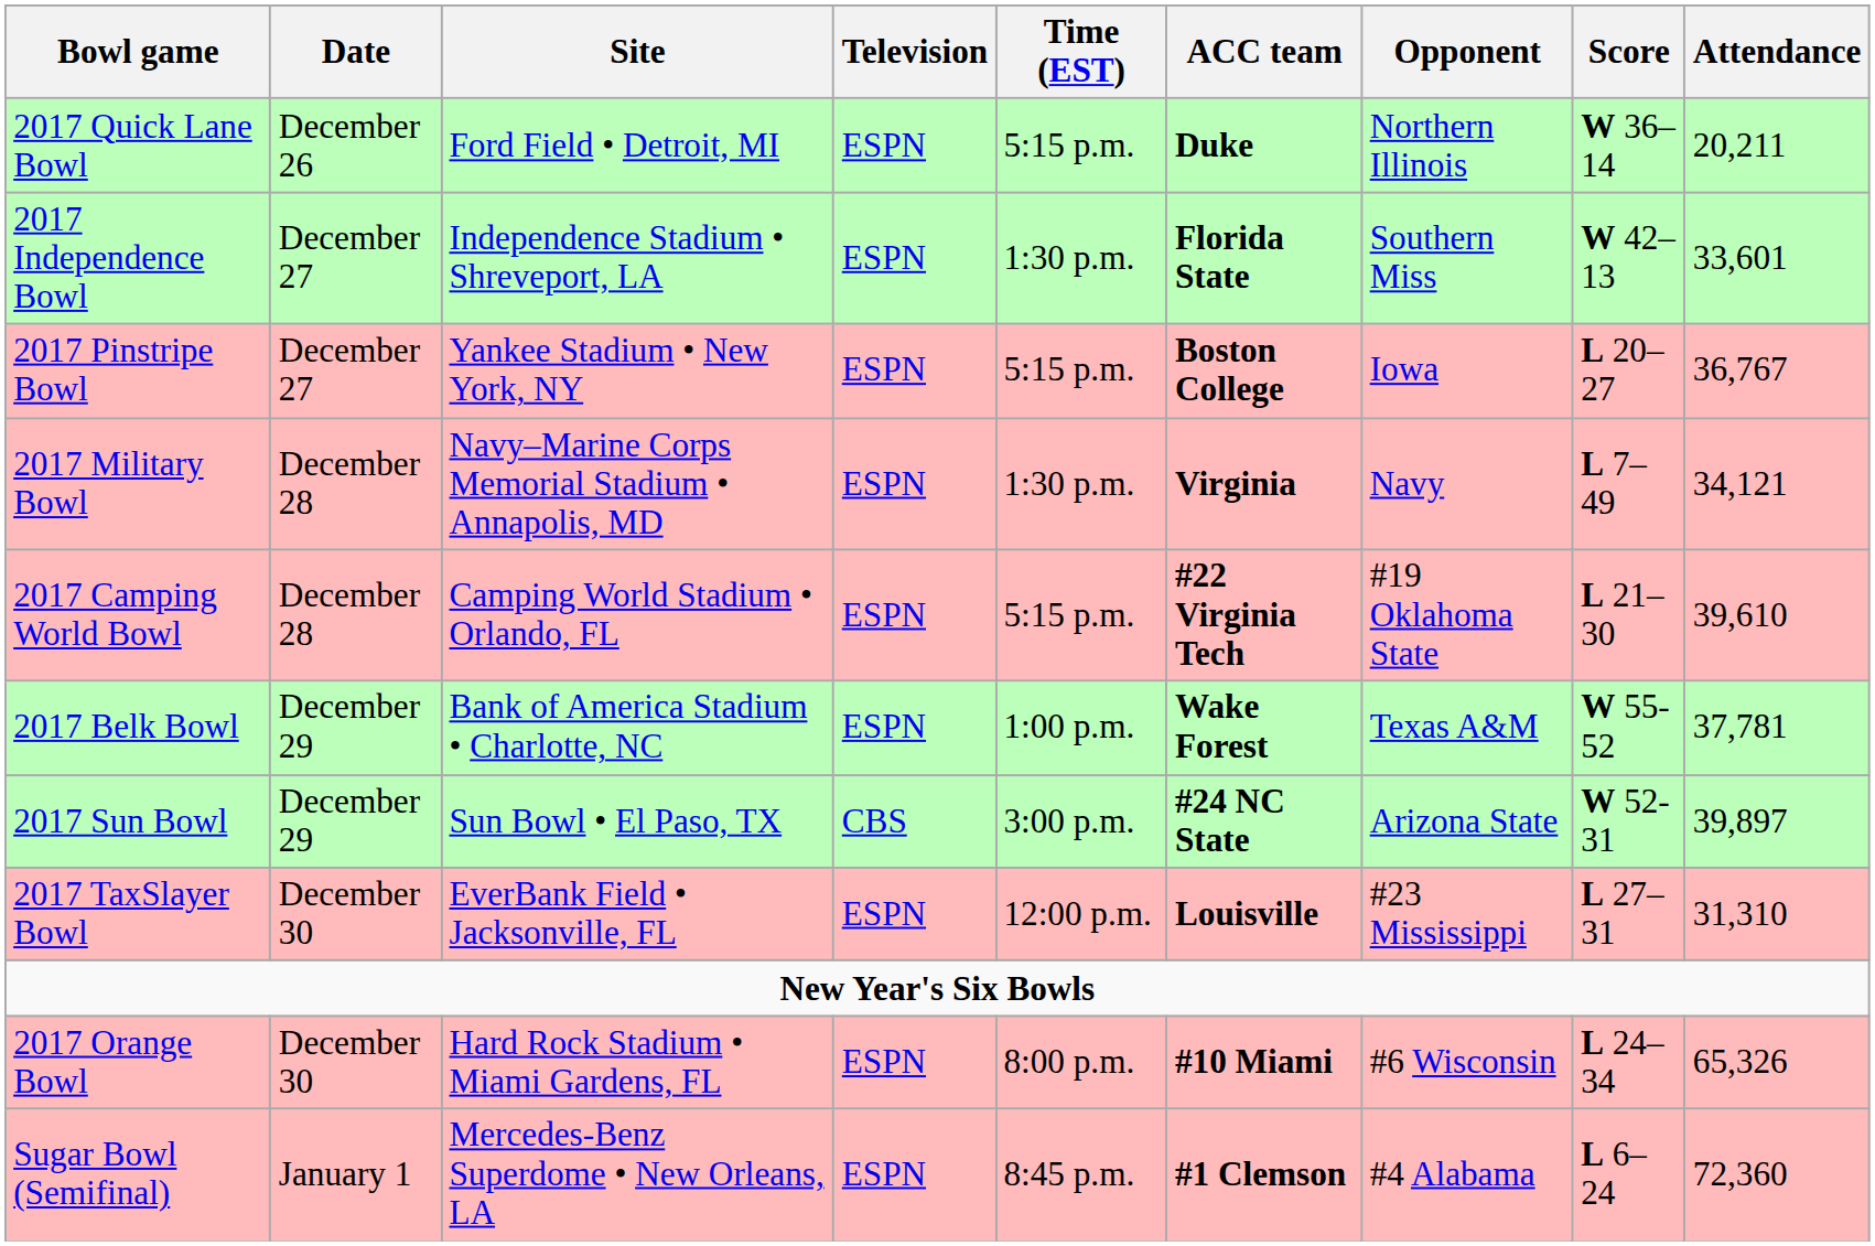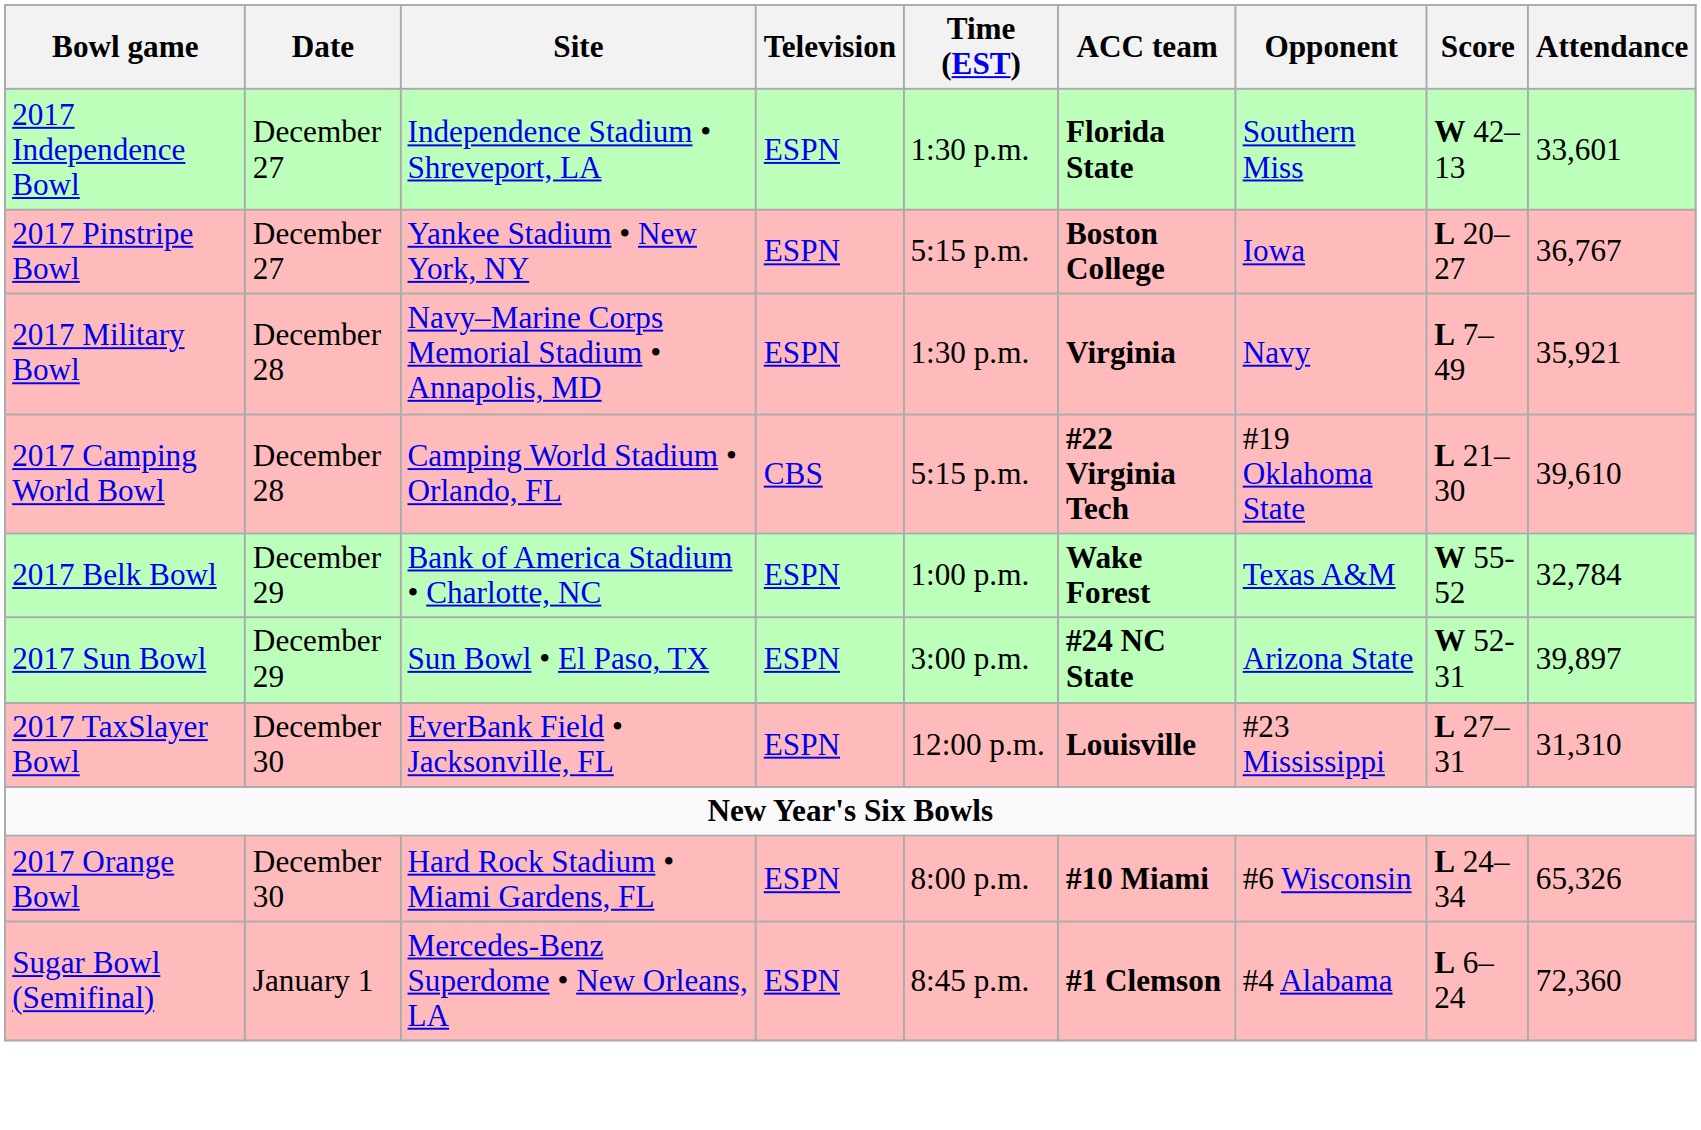 <table class="wikitable">
 <tr>
 <th>Bowl game</th>
 <th>Date</th>
 <th>Site</th>
 <th>Television</th>
 <th>Time (<a href='#'>EST</a>)</th>
 <th>ACC team</th>
 <th>Opponent</th>
 <th>Score</th>
 <th>Attendance</th>
-</tr>
-<tr style="background:#bfb;">
-<td><a href='#'>2017 Quick Lane Bowl</a></td>
-<td>December 26</td>
-<td><a href='#'>Ford Field</a> • <a href='#'>Detroit, MI</a></td>
-<td><a href='#'>ESPN</a></td>
-<td>5:15 p.m.</td>
-<td><strong>Duke</strong></td>
-<td><a href='#'>Northern Illinois</a></td>
-<td><strong>W</strong> 36–14</td>
-<td>20,211</td>
 </tr>
 <tr style="background:#bfb;">
 <td><a href='#'>2017 Independence Bowl</a></td>
 <td>December 27</td>
 <td><a href='#'>Independence Stadium</a> • <a href='#'>Shreveport, LA</a></td>
 <td><a href='#'>ESPN</a></td>
 <td>1:30 p.m.</td>
 <td><strong>Florida State</strong></td>
 <td><a href='#'>Southern Miss</a></td>
 <td><strong>W</strong> 42–13</td>
 <td>33,601</td>
 </tr>
 <tr style="background:#fbb;">
 <td><a href='#'>2017 Pinstripe Bowl</a></td>
 <td>December 27</td>
 <td><a href='#'>Yankee Stadium</a> • <a href='#'>New York, NY</a></td>
 <td><a href='#'>ESPN</a></td>
 <td>5:15 p.m.</td>
 <td><strong>Boston College</strong></td>
 <td><a href='#'>Iowa</a></td>
 <td><strong>L</strong> 20–27</td>
 <td>36,767</td>
 </tr>
 <tr style="background:#fbb;">
 <td><a href='#'>2017 Military Bowl</a></td>
 <td>December 28</td>
 <td><a href='#'>Navy–Marine Corps Memorial Stadium</a> • <a href='#'>Annapolis, MD</a></td>
 <td><a href='#'>ESPN</a></td>
 <td>1:30 p.m.</td>
 <td><strong>Virginia</strong></td>
 <td><a href='#'>Navy</a></td>
 <td><strong>L</strong> 7–49</td>
-<td>34,121</td>
+<td>35,921</td>
 </tr>
 <tr style="background:#fbb;">
 <td><a href='#'>2017 Camping World Bowl</a></td>
 <td>December 28</td>
 <td><a href='#'>Camping World Stadium</a> • <a href='#'>Orlando, FL</a></td>
-<td><a href='#'>ESPN</a></td>
+<td><a href='#'>CBS</a></td>
 <td>5:15 p.m.</td>
 <td><strong>#22 Virginia Tech</strong></td>
 <td>#19 <a href='#'>Oklahoma State</a></td>
 <td><strong>L</strong> 21–30</td>
 <td>39,610</td>
 </tr>
 <tr style="background:#bfb;">
 <td><a href='#'>2017 Belk Bowl</a></td>
 <td>December 29</td>
 <td><a href='#'>Bank of America Stadium</a> • <a href='#'>Charlotte, NC</a></td>
 <td><a href='#'>ESPN</a></td>
 <td>1:00 p.m.</td>
 <td><strong>Wake Forest</strong></td>
 <td><a href='#'>Texas A&M</a></td>
 <td><strong>W</strong> 55-52</td>
-<td>37,781</td>
+<td>32,784</td>
 </tr>
 <tr style="background:#bfb;">
 <td><a href='#'>2017 Sun Bowl</a></td>
 <td>December 29</td>
 <td><a href='#'>Sun Bowl</a> • <a href='#'>El Paso, TX</a></td>
-<td><a href='#'>CBS</a></td>
+<td><a href='#'>ESPN</a></td>
 <td>3:00 p.m.</td>
 <td><strong>#24 NC State</strong></td>
 <td><a href='#'>Arizona State</a></td>
 <td><strong>W</strong> 52-31</td>
 <td>39,897</td>
 </tr>
 <tr style="background:#fbb;">
 <td><a href='#'>2017 TaxSlayer Bowl</a></td>
 <td>December 30</td>
 <td><a href='#'>EverBank Field</a> • <a href='#'>Jacksonville, FL</a></td>
 <td><a href='#'>ESPN</a></td>
 <td>12:00 p.m.</td>
 <td><strong>Louisville</strong></td>
 <td>#23 <a href='#'>Mississippi</a></td>
 <td><strong>L</strong> 27–31</td>
 <td>31,310</td>
 </tr>
 <tr>
 <td colspan="9" style="text-align:center;"><strong>New Year's Six Bowls</strong></td>
 </tr>
 <tr style="background:#fbb;">
 <td><a href='#'>2017 Orange Bowl</a></td>
 <td>December 30</td>
 <td><a href='#'>Hard Rock Stadium</a> • <a href='#'>Miami Gardens, FL</a></td>
 <td><a href='#'>ESPN</a></td>
 <td>8:00 p.m.</td>
 <td><strong>#10 Miami</strong></td>
 <td>#6 <a href='#'>Wisconsin</a></td>
 <td><strong>L</strong> 24–34</td>
 <td>65,326</td>
 </tr>
 <tr style="background:#fbb;">
 <td><a href='#'>Sugar Bowl (Semifinal)</a></td>
 <td>January 1</td>
 <td><a href='#'>Mercedes-Benz Superdome</a> • <a href='#'>New Orleans, LA</a></td>
 <td><a href='#'>ESPN</a></td>
 <td>8:45 p.m.</td>
 <td><strong>#1 Clemson</strong></td>
 <td>#4 <a href='#'>Alabama</a></td>
 <td><strong>L</strong> 6–24</td>
 <td>72,360</td>
 </tr>
 </table>
